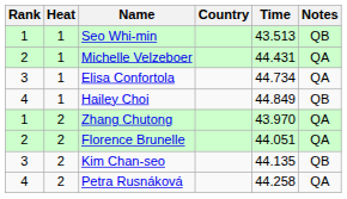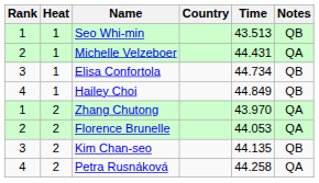 <table class="wikitable sortable" style="text-align:center">
 <tr>
 <th>Rank</th>
 <th>Heat</th>
 <th>Name</th>
 <th>Country</th>
 <th>Time</th>
 <th>Notes</th>
 </tr>
 <tr bgcolor=ccffcc>
 <td>1</td>
 <td>1</td>
 <td align=left><a href='#'>Seo Whi-min</a></td>
 <td align=left></td>
 <td>43.513</td>
 <td>QB</td>
 </tr>
 <tr bgcolor=ccffcc>
 <td>2</td>
 <td>1</td>
 <td align=left><a href='#'>Michelle Velzeboer</a></td>
 <td align=left></td>
 <td>44.431</td>
 <td>QA</td>
 </tr>
 <tr>
 <td>3</td>
 <td>1</td>
 <td align=left><a href='#'>Elisa Confortola</a></td>
 <td align=left></td>
 <td>44.734</td>
-<td>QA</td>
+<td>QB</td>
 </tr>
 <tr>
 <td>4</td>
 <td>1</td>
 <td align=left><a href='#'>Hailey Choi</a></td>
 <td align=left></td>
 <td>44.849</td>
 <td>QB</td>
 </tr>
 <tr bgcolor=ccffcc>
 <td>1</td>
 <td>2</td>
 <td align=left><a href='#'>Zhang Chutong</a></td>
 <td align=left></td>
 <td>43.970</td>
 <td>QA</td>
 </tr>
 <tr bgcolor=ccffcc>
 <td>2</td>
 <td>2</td>
 <td align=left><a href='#'>Florence Brunelle</a></td>
 <td align=left></td>
-<td>44.051</td>
+<td>44.053</td>
 <td>QA</td>
 </tr>
 <tr>
 <td>3</td>
 <td>2</td>
 <td align=left><a href='#'>Kim Chan-seo</a></td>
 <td align=left></td>
 <td>44.135</td>
 <td>QB</td>
 </tr>
 <tr>
 <td>4</td>
 <td>2</td>
 <td align=left><a href='#'>Petra Rusnáková</a></td>
 <td align=left></td>
 <td>44.258</td>
 <td>QA</td>
 </tr>
 </table>
